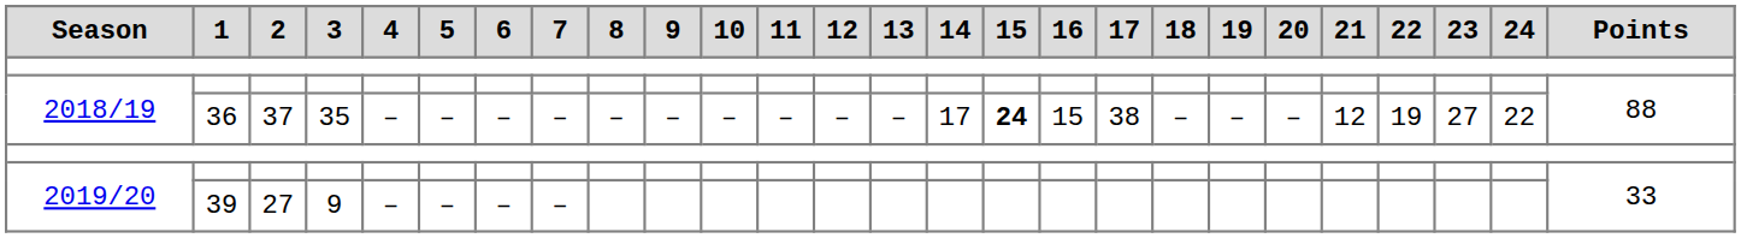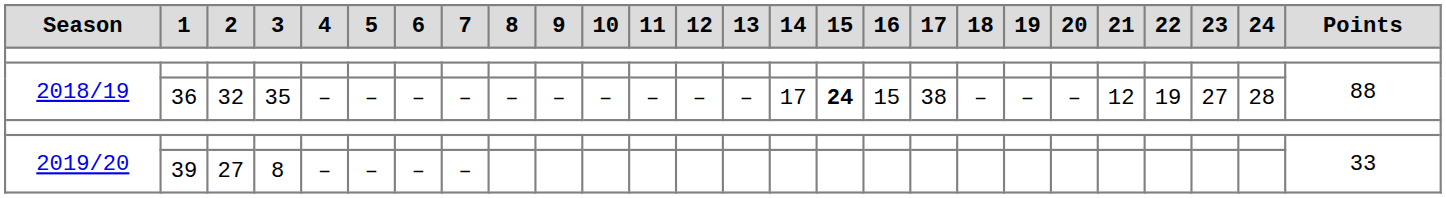 <table cellpadding="3" cellspacing="0" border="1" style="background:#ffffff; font-size:80%; line-height:13px; border:grey solid 1px; border-collapse:collapse;">
 <tr style="background:#ccc; text-align:center;">
 <td style="background:#DCDCDC;" width=65px><strong>Season</strong></td>
 <td style="background:#DCDCDC;" width=15px><strong>1</strong></td>
 <td style="background:#DCDCDC;" width=15px><strong>2</strong></td>
 <td style="background:#DCDCDC;" width=15px><strong>3</strong></td>
 <td style="background:#DCDCDC;" width=15px><strong>4</strong></td>
 <td style="background:#DCDCDC;" width=15px><strong>5</strong></td>
 <td style="background:#DCDCDC;" width=15px><strong>6</strong></td>
 <td style="background:#DCDCDC;" width=15px><strong>7</strong></td>
 <td style="background:#DCDCDC;" width=15px><strong>8</strong></td>
 <td style="background:#DCDCDC;" width=15px><strong>9</strong></td>
 <td style="background:#DCDCDC;" width=15px><strong>10</strong></td>
 <td style="background:#DCDCDC;" width=15px><strong>11</strong></td>
 <td style="background:#DCDCDC;" width=15px><strong>12</strong></td>
 <td style="background:#DCDCDC;" width=15px><strong>13</strong></td>
 <td style="background:#DCDCDC;" width=15px><strong>14</strong></td>
 <td style="background:#DCDCDC;" width=15px><strong>15</strong></td>
 <td style="background:#DCDCDC;" width=15px><strong>16</strong></td>
 <td style="background:#DCDCDC;" width=15px><strong>17</strong></td>
 <td style="background:#DCDCDC;" width=15px><strong>18</strong></td>
 <td style="background:#DCDCDC;" width=15px><strong>19</strong></td>
 <td style="background:#DCDCDC;" width=15px><strong>20</strong></td>
 <td style="background:#DCDCDC;" width=15px><strong>21</strong></td>
 <td style="background:#DCDCDC;" width=15px><strong>22</strong></td>
 <td style="background:#DCDCDC;" width=15px><strong>23</strong></td>
 <td style="background:#DCDCDC;" width=15px><strong>24</strong></td>
 <td style="background:#DCDCDC;" width=30px><strong>Points</strong></td>
 </tr>
 <tr>
 <td colspan=26></td>
 </tr>
 <tr align=center>
 <td rowspan=2 width=66px><a href='#'>2018/19</a></td>
 <th></th>
 <th></th>
 <th></th>
 <th></th>
 <th></th>
 <th></th>
 <th></th>
 <th></th>
 <th></th>
 <th></th>
 <th></th>
 <th></th>
 <th></th>
 <th></th>
 <th></th>
 <th></th>
 <th></th>
 <th></th>
 <th></th>
 <th></th>
 <th></th>
 <th></th>
 <th></th>
 <th></th>
 <td rowspan=2 width=66px>88</td>
 </tr>
 <tr align=center>
 <td>36</td>
-<td>37</td>
+<td>32</td>
 <td>35</td>
 <td>–</td>
 <td>–</td>
 <td>–</td>
 <td>–</td>
 <td>–</td>
 <td>–</td>
 <td>–</td>
 <td>–</td>
 <td>–</td>
 <td>–</td>
 <td>17</td>
 <td><strong>24</strong></td>
 <td>15</td>
 <td>38</td>
 <td>–</td>
 <td>–</td>
 <td>–</td>
 <td>12</td>
 <td>19</td>
 <td>27</td>
-<td>22</td>
+<td>28</td>
 </tr>
 <tr>
 <td colspan=26></td>
 </tr>
 <tr align=center>
 <td rowspan=2 width=66px><a href='#'>2019/20</a></td>
 <th></th>
 <th></th>
 <th></th>
 <th></th>
 <th></th>
 <th></th>
 <th></th>
 <th></th>
 <th></th>
 <th></th>
 <th></th>
 <th></th>
 <th></th>
 <th></th>
 <th></th>
 <th></th>
 <th></th>
 <th></th>
 <th></th>
 <th></th>
 <th></th>
 <th></th>
 <th></th>
 <th></th>
 <td rowspan=2 width=66px>33</td>
 </tr>
 <tr align=center>
 <td>39</td>
 <td>27</td>
-<td>9</td>
+<td>8</td>
 <td>–</td>
 <td>–</td>
 <td>–</td>
 <td>–</td>
 <td></td>
 <td></td>
 <td></td>
 <td></td>
 <td></td>
 <td></td>
 <td></td>
 <td></td>
 <td></td>
 <td></td>
 <td></td>
 <td></td>
 <td></td>
 <td></td>
 <td></td>
 <td></td>
 <td></td>
 </tr>
 </table>
